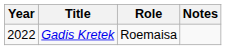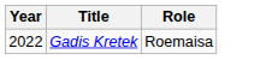 <table class="wikitable">
 <tr>
 <th>Year</th>
 <th>Title</th>
 <th>Role</th>
-<th>Notes</th>
 </tr>
 <tr>
 <td>2022</td>
 <td><em><a href='#'>Gadis Kretek</a></em></td>
 <td>Roemaisa</td>
-<td></td>
 </tr>
 </table>
